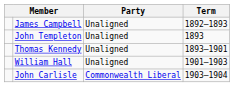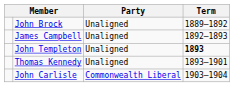 <table class="wikitable">
 <tr>
 <th colspan="2">Member</th>
 <th>Party</th>
 <th>Term</th>
+</tr>
+<tr>
+<td> </td>
+<td><a href='#'>John Brock</a></td>
+<td>Unaligned</td>
+<td>1889–1892</td>
 </tr>
 <tr>
 <td> </td>
 <td><a href='#'>James Campbell</a></td>
 <td>Unaligned</td>
 <td>1892–1893</td>
 </tr>
 <tr>
 <td> </td>
 <td><a href='#'>John Templeton</a></td>
 <td>Unaligned</td>
-<td>1893</td>
+<td><strong>1893</strong></td>
 </tr>
 <tr>
 <td> </td>
 <td><a href='#'>Thomas Kennedy</a></td>
 <td>Unaligned</td>
 <td>1893–1901</td>
 </tr>
 <tr>
 <td> </td>
-<td><a href='#'>William Hall</a></td>
-<td>Unaligned</td>
-<td>1901–1903</td>
-</tr>
-<tr>
-<td> </td>
 <td><a href='#'>John Carlisle</a></td>
 <td><a href='#'>Commonwealth Liberal</a></td>
 <td>1903–1904</td>
 </tr>
 </table>
